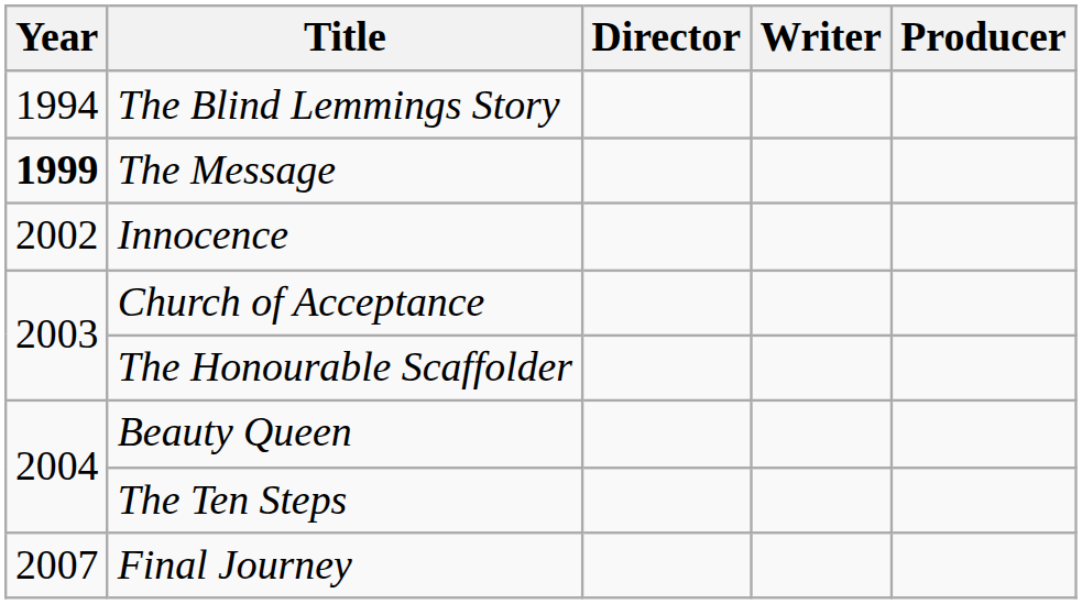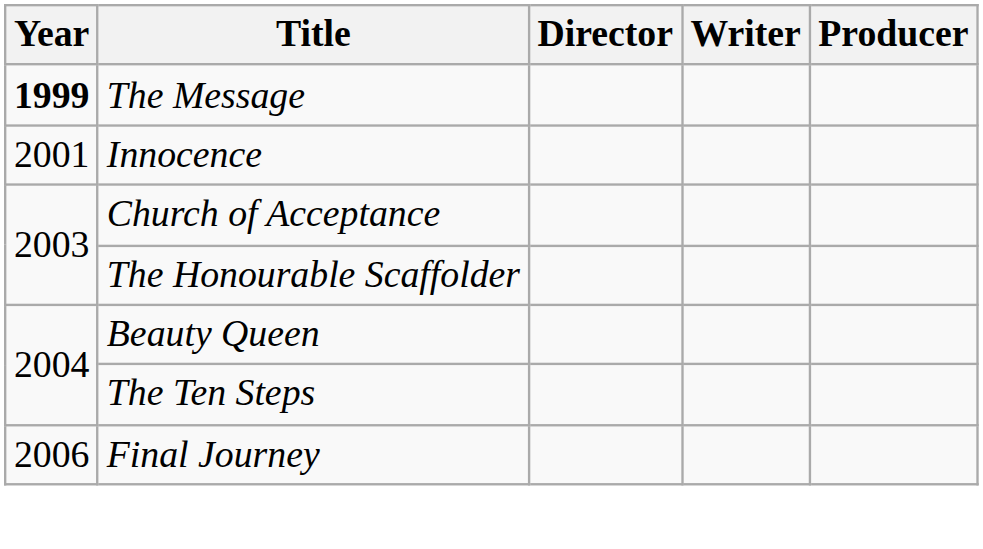 <table class="wikitable">
 <tr>
 <th>Year</th>
 <th>Title</th>
 <th>Director</th>
 <th>Writer</th>
 <th>Producer</th>
 </tr>
 <tr>
-<td>1994</td>
-<td><em>The Blind Lemmings Story</em></td>
-<td></td>
-<td></td>
-<td></td>
-</tr>
-<tr>
 <td><strong>1999</strong></td>
 <td><em>The Message</em></td>
 <td></td>
 <td></td>
 <td></td>
 </tr>
 <tr>
-<td>2002</td>
+<td>2001</td>
 <td><em>Innocence</em></td>
 <td></td>
 <td></td>
 <td></td>
 </tr>
 <tr>
 <td rowspan=2>2003</td>
 <td><em>Church of Acceptance</em></td>
 <td></td>
 <td></td>
 <td></td>
 </tr>
 <tr>
 <td><em>The Honourable Scaffolder</em></td>
 <td></td>
 <td></td>
 <td></td>
 </tr>
 <tr>
 <td rowspan=2>2004</td>
 <td><em>Beauty Queen</em></td>
 <td></td>
 <td></td>
 <td></td>
 </tr>
 <tr>
 <td><em>The Ten Steps</em></td>
 <td></td>
 <td></td>
 <td></td>
 </tr>
 <tr>
-<td>2007</td>
+<td>2006</td>
 <td><em>Final Journey</em></td>
 <td></td>
 <td></td>
 <td></td>
 </tr>
 </table>
